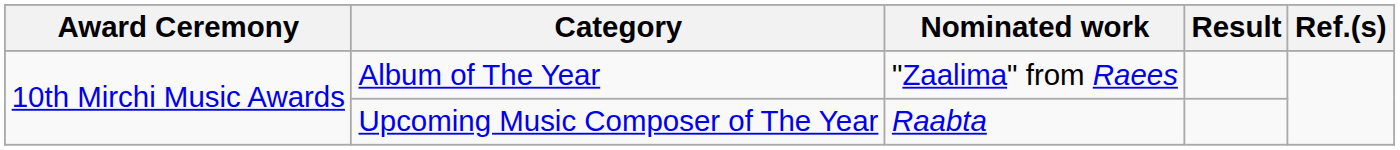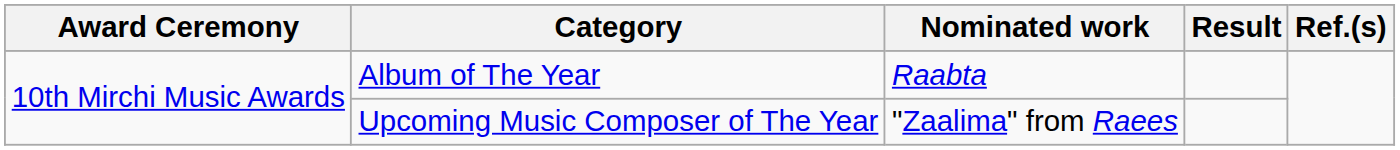 <table class="wikitable">
 <tr>
 <th>Award Ceremony</th>
 <th>Category</th>
 <th>Nominated work</th>
 <th>Result</th>
 <th>Ref.(s)</th>
 </tr>
 <tr>
 <td rowspan=2><a href='#'>10th Mirchi Music Awards</a></td>
 <td><a href='#'>Album of The Year</a></td>
-<td>"<a href='#'>Zaalima</a>" from <em><a href='#'>Raees</a></em></td>
+<td><em><a href='#'>Raabta</a></em></td>
 <td></td>
 <td rowspan=2></td>
 </tr>
 <tr>
 <td><a href='#'>Upcoming Music Composer of The Year</a></td>
-<td><em><a href='#'>Raabta</a></em></td>
+<td>"<a href='#'>Zaalima</a>" from <em><a href='#'>Raees</a></em></td>
 <td></td>
 </tr>
 </table>
